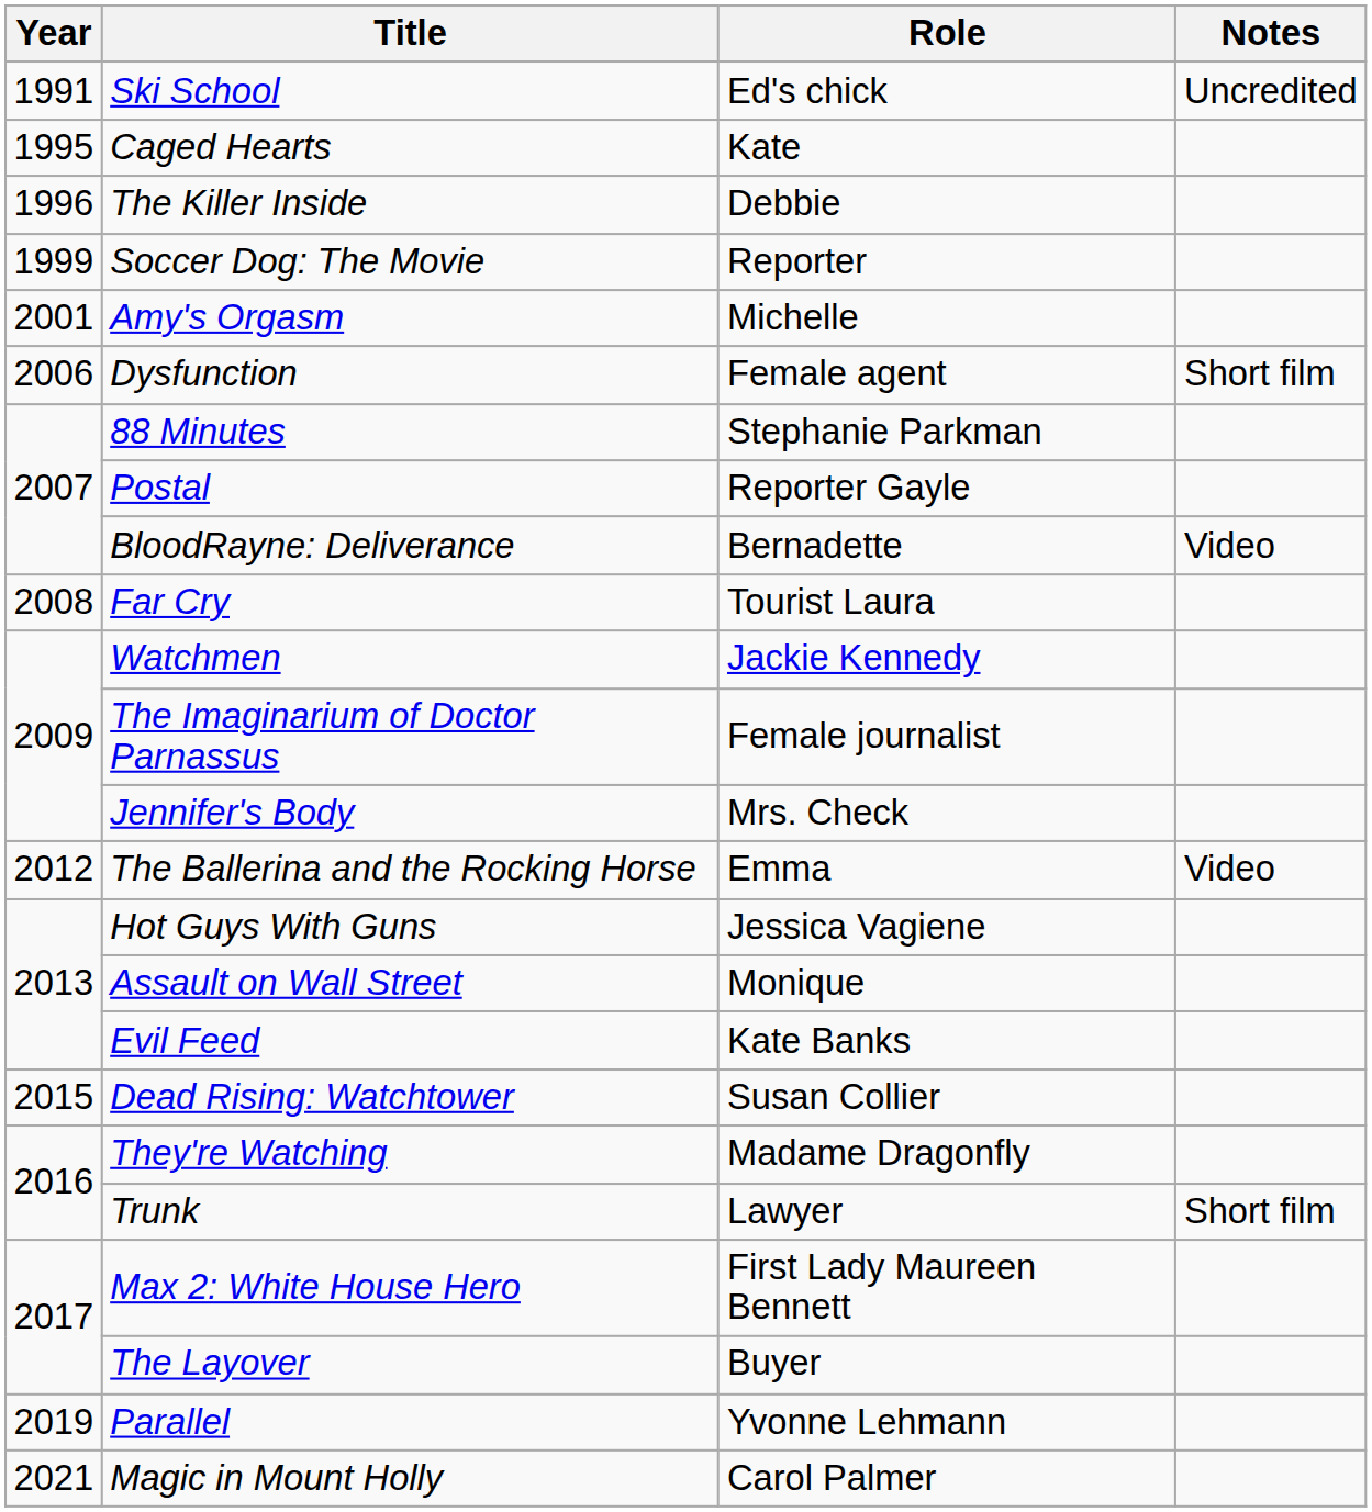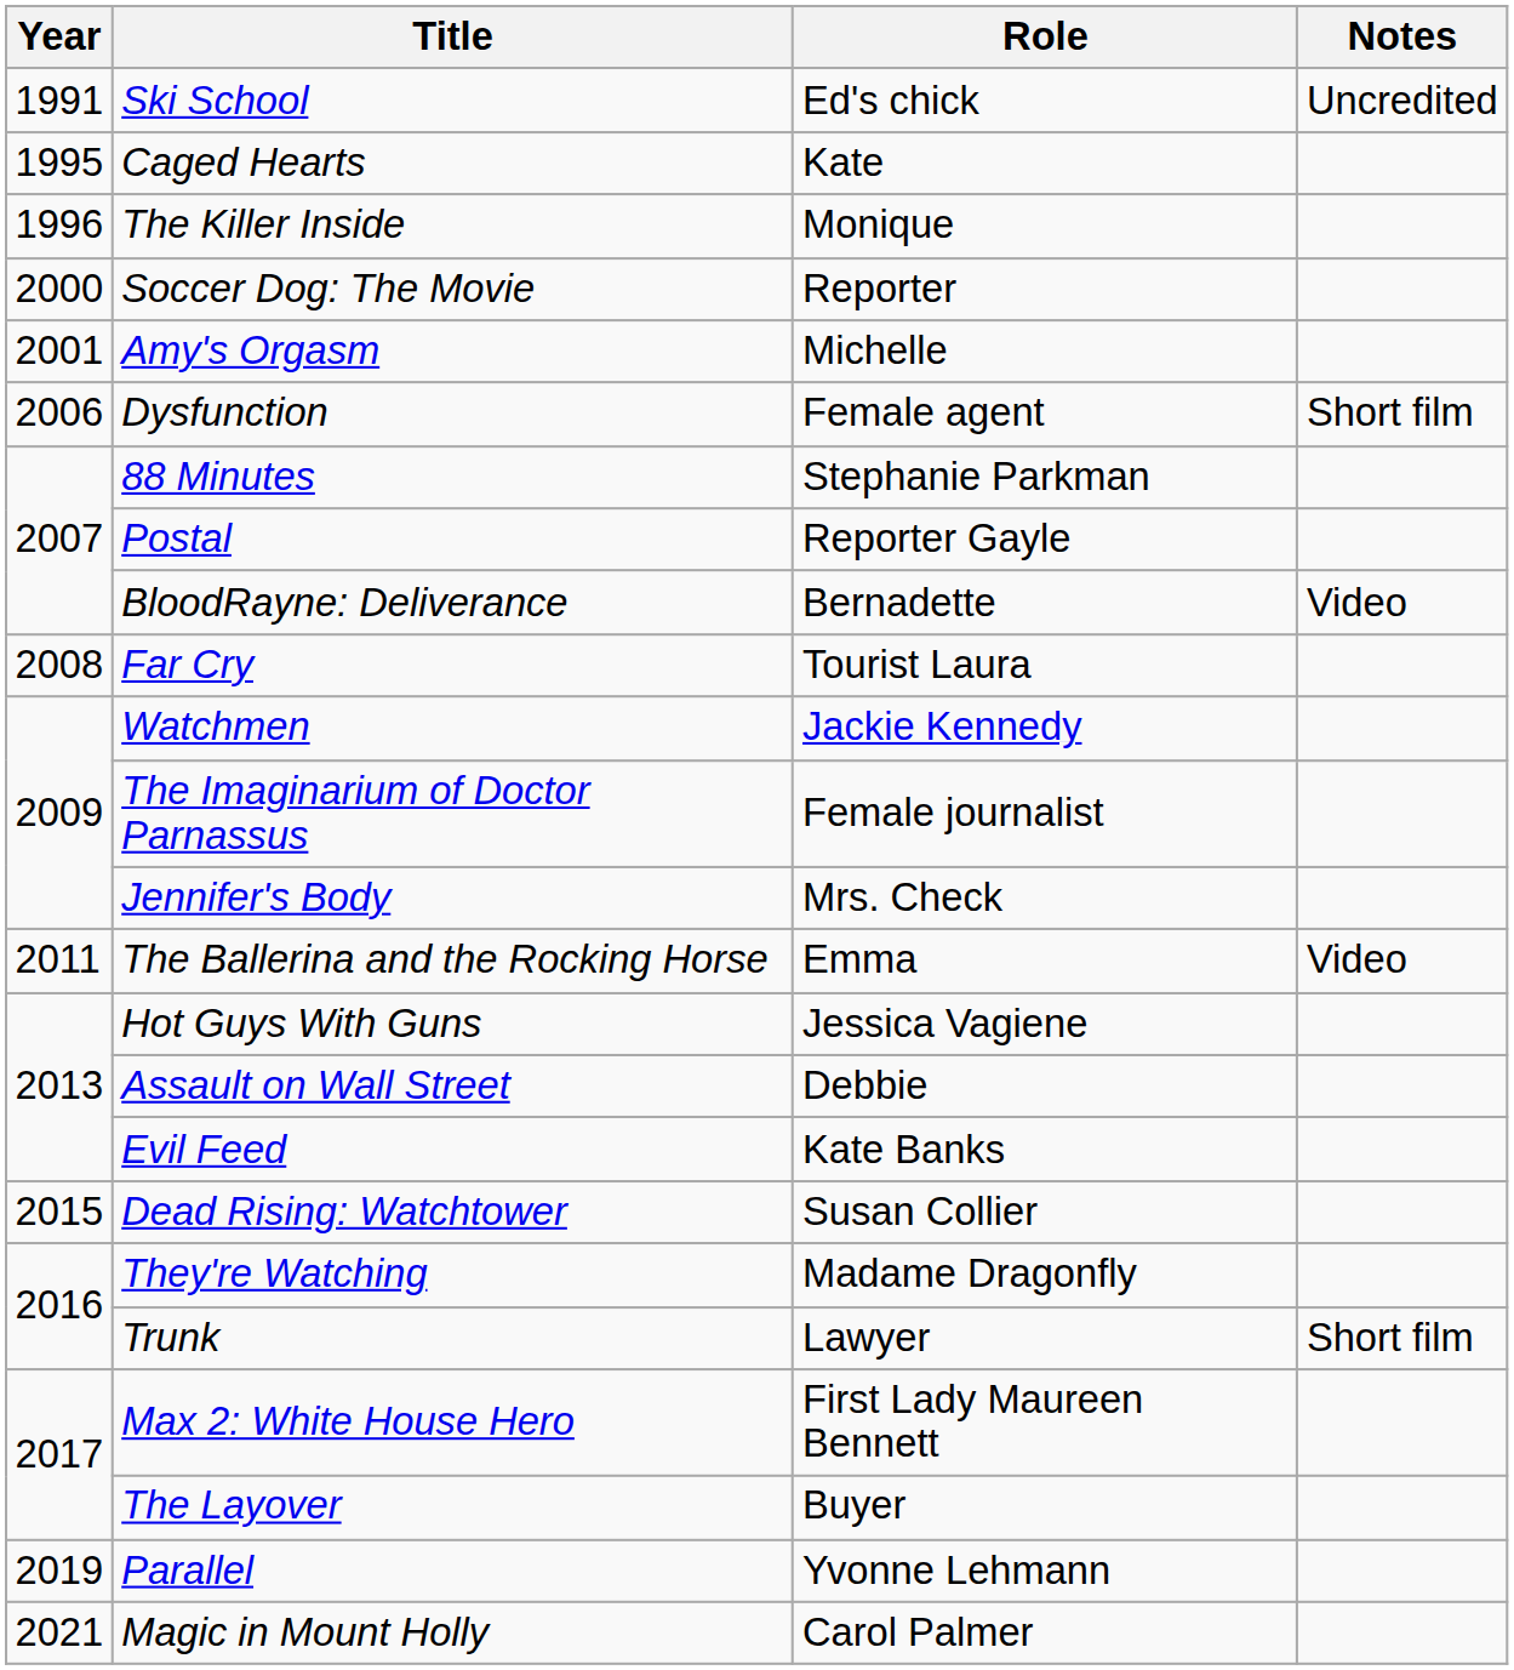 <table class = "wikitable">
 <tr>
 <th>Year</th>
 <th>Title</th>
 <th>Role</th>
 <th>Notes</th>
 </tr>
 <tr>
 <td>1991</td>
 <td><em><a href='#'>Ski School</a></em></td>
 <td>Ed's chick</td>
 <td>Uncredited</td>
 </tr>
 <tr>
 <td>1995</td>
 <td><em>Caged Hearts</em></td>
 <td>Kate</td>
 <td></td>
 </tr>
 <tr>
 <td>1996</td>
 <td><em>The Killer Inside</em></td>
-<td>Debbie</td>
+<td>Monique</td>
 <td></td>
 </tr>
 <tr>
-<td>1999</td>
+<td>2000</td>
 <td><em>Soccer Dog: The Movie</em></td>
 <td>Reporter</td>
 <td></td>
 </tr>
 <tr>
 <td>2001</td>
 <td><em><a href='#'>Amy's Orgasm</a></em></td>
 <td>Michelle</td>
 <td></td>
 </tr>
 <tr>
 <td>2006</td>
 <td><em>Dysfunction</em></td>
 <td>Female agent</td>
 <td>Short film</td>
 </tr>
 <tr>
 <td rowspan="3">2007</td>
 <td><em><a href='#'>88 Minutes</a></em></td>
 <td>Stephanie Parkman</td>
 <td></td>
 </tr>
 <tr>
 <td><em><a href='#'>Postal</a></em></td>
 <td>Reporter Gayle</td>
 <td></td>
 </tr>
 <tr>
 <td><em>BloodRayne: Deliverance</em></td>
 <td>Bernadette</td>
 <td>Video</td>
 </tr>
 <tr>
 <td>2008</td>
 <td><em><a href='#'>Far Cry</a></em></td>
 <td>Tourist Laura</td>
 <td></td>
 </tr>
 <tr>
 <td rowspan="3">2009</td>
 <td><em><a href='#'>Watchmen</a></em></td>
 <td><a href='#'>Jackie Kennedy</a></td>
 <td></td>
 </tr>
 <tr>
 <td><em><a href='#'>The Imaginarium of Doctor Parnassus</a></em></td>
 <td>Female journalist</td>
 <td></td>
 </tr>
 <tr>
 <td><em><a href='#'>Jennifer's Body</a></em></td>
 <td>Mrs. Check</td>
 <td></td>
 </tr>
 <tr>
-<td>2012</td>
+<td>2011</td>
 <td><em>The Ballerina and the Rocking Horse</em></td>
 <td>Emma</td>
 <td>Video</td>
 </tr>
 <tr>
 <td rowspan="3">2013</td>
 <td><em>Hot Guys With Guns</em></td>
 <td>Jessica Vagiene</td>
 <td></td>
 </tr>
 <tr>
 <td><em><a href='#'>Assault on Wall Street</a></em></td>
-<td>Monique</td>
+<td>Debbie</td>
 <td></td>
 </tr>
 <tr>
 <td><em><a href='#'>Evil Feed</a></em></td>
 <td>Kate Banks</td>
 <td></td>
 </tr>
 <tr>
 <td>2015</td>
 <td><em><a href='#'>Dead Rising: Watchtower</a></em></td>
 <td>Susan Collier</td>
 <td></td>
 </tr>
 <tr>
 <td rowspan="2">2016</td>
 <td><em><a href='#'>They're Watching</a></em></td>
 <td>Madame Dragonfly</td>
 <td></td>
 </tr>
 <tr>
 <td><em>Trunk</em></td>
 <td>Lawyer</td>
 <td>Short film</td>
 </tr>
 <tr>
 <td rowspan="2">2017</td>
 <td><em><a href='#'>Max 2: White House Hero</a></em></td>
 <td>First Lady Maureen Bennett</td>
 <td></td>
 </tr>
 <tr>
 <td><em><a href='#'>The Layover</a></em></td>
 <td>Buyer</td>
 <td></td>
 </tr>
 <tr>
 <td>2019</td>
 <td><em><a href='#'>Parallel</a></em></td>
 <td>Yvonne Lehmann</td>
 <td></td>
 </tr>
 <tr>
 <td>2021</td>
 <td><em>Magic in Mount Holly</em></td>
 <td>Carol Palmer</td>
 </tr>
 </table>
